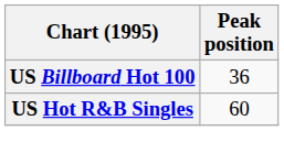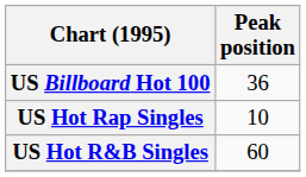 <table class="wikitable sortable plainrowheaders">
 <tr>
 <th style="text-align:center;">Chart (1995)</th>
 <th style="text-align:center;">Peak<br>position</th>
 </tr>
 <tr>
 <th scope=row align="left">US <a href='#'><em>Billboard</em> Hot 100</a></th>
 <td style="text-align:center;">36</td>
 </tr>
 <tr>
+<th scope=row align="left">US <a href='#'>Hot Rap Singles</a></th>
+<td style="text-align:center;">10</td>
+</tr>
+<tr>
 <th scope=row align="left">US <a href='#'>Hot R&B Singles</a></th>
 <td style="text-align:center;">60</td>
 </tr>
 <tr>
 </tr>
 </table>
